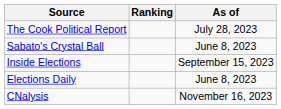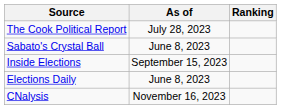 <table class="wikitable" style="text-align:center">
 <tr>
 <th>Source</th>
+<th>As of</th>
 <th>Ranking</th>
-<th>As of</th>
 </tr>
 <tr>
 <td align=left><a href='#'>The Cook Political Report</a></td>
+<td>July 28, 2023</td>
 <td></td>
-<td>July 28, 2023</td>
 </tr>
 <tr>
 <td align=left><a href='#'>Sabato's Crystal Ball</a></td>
+<td>June 8, 2023</td>
 <td></td>
-<td>June 8, 2023</td>
 </tr>
 <tr>
 <td align=left><a href='#'>Inside Elections</a></td>
+<td>September 15, 2023</td>
 <td></td>
-<td>September 15, 2023</td>
 </tr>
 <tr>
 <td align=left><a href='#'>Elections Daily</a></td>
+<td>June 8, 2023</td>
 <td></td>
-<td>June 8, 2023</td>
 </tr>
 <tr>
 <td align=left><a href='#'>CNalysis</a></td>
+<td>November 16, 2023</td>
 <td></td>
-<td>November 16, 2023</td>
 </tr>
 </table>
